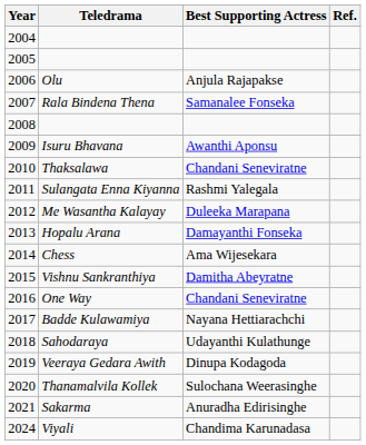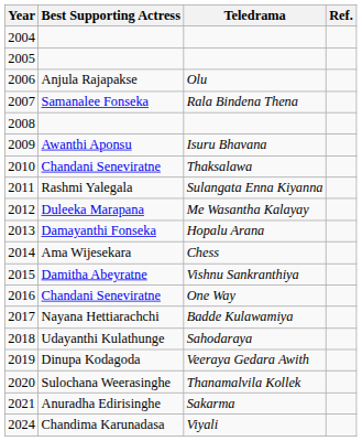 <table class="wikitable">
 <tr>
 <th>Year</th>
+<th>Best Supporting Actress</th>
 <th>Teledrama</th>
-<th>Best Supporting Actress</th>
 <th>Ref.</th>
 </tr>
 <tr>
 <td>2004</td>
 <td></td>
 <td></td>
 <td></td>
 </tr>
 <tr>
 <td>2005</td>
 <td></td>
 <td></td>
 <td></td>
 </tr>
 <tr>
 <td>2006</td>
+<td>Anjula Rajapakse</td>
 <td><em>Olu</em></td>
-<td>Anjula Rajapakse</td>
 <td></td>
 </tr>
 <tr>
 <td>2007</td>
+<td><a href='#'>Samanalee Fonseka</a></td>
 <td><em>Rala Bindena Thena</em></td>
-<td><a href='#'>Samanalee Fonseka</a></td>
 <td></td>
 </tr>
 <tr>
 <td>2008</td>
 <td></td>
 <td></td>
 <td></td>
 </tr>
 <tr>
 <td>2009</td>
+<td><a href='#'>Awanthi Aponsu </a></td>
 <td><em>Isuru Bhavana</em></td>
-<td><a href='#'>Awanthi Aponsu </a></td>
 <td></td>
 </tr>
 <tr>
 <td>2010</td>
+<td><a href='#'>Chandani Seneviratne</a></td>
 <td><em>Thaksalawa</em></td>
-<td><a href='#'>Chandani Seneviratne</a></td>
 <td></td>
 </tr>
 <tr>
 <td>2011</td>
+<td>Rashmi Yalegala</td>
 <td><em>Sulangata Enna Kiyanna</em></td>
-<td>Rashmi Yalegala</td>
 <td></td>
 </tr>
 <tr>
 <td>2012</td>
+<td><a href='#'>Duleeka Marapana</a></td>
 <td><em>Me Wasantha Kalayay</em></td>
-<td><a href='#'>Duleeka Marapana</a></td>
 <td></td>
 </tr>
 <tr>
 <td>2013</td>
+<td><a href='#'>Damayanthi Fonseka</a></td>
 <td><em>Hopalu Arana</em></td>
-<td><a href='#'>Damayanthi Fonseka</a></td>
 <td></td>
 </tr>
 <tr>
 <td>2014</td>
+<td>Ama Wijesekara</td>
 <td><em>Chess</em></td>
-<td>Ama Wijesekara</td>
 <td></td>
 </tr>
 <tr>
 <td>2015</td>
+<td><a href='#'>Damitha Abeyratne</a></td>
 <td><em>Vishnu Sankranthiya</em></td>
-<td><a href='#'>Damitha Abeyratne</a></td>
 <td></td>
 </tr>
 <tr>
 <td>2016</td>
+<td><a href='#'>Chandani Seneviratne</a></td>
 <td><em>One Way</em></td>
-<td><a href='#'>Chandani Seneviratne</a></td>
 <td></td>
 </tr>
 <tr>
 <td>2017</td>
+<td>Nayana Hettiarachchi</td>
 <td><em>Badde Kulawamiya</em></td>
-<td>Nayana Hettiarachchi</td>
 <td></td>
 </tr>
 <tr>
 <td>2018</td>
+<td>Udayanthi Kulathunge</td>
 <td><em>Sahodaraya</em></td>
-<td>Udayanthi Kulathunge</td>
 <td></td>
 </tr>
 <tr>
 <td>2019</td>
+<td>Dinupa Kodagoda</td>
 <td><em>Veeraya Gedara Awith</em></td>
-<td>Dinupa Kodagoda</td>
 <td></td>
 </tr>
 <tr>
 <td>2020</td>
+<td>Sulochana Weerasinghe</td>
 <td><em>Thanamalvila Kollek</em></td>
-<td>Sulochana Weerasinghe</td>
 <td></td>
 </tr>
 <tr>
 <td>2021</td>
+<td>Anuradha Edirisinghe</td>
 <td><em>Sakarma</em></td>
-<td>Anuradha Edirisinghe</td>
 <td></td>
 </tr>
 <tr>
 <td>2024</td>
+<td>Chandima Karunadasa</td>
 <td><em>Viyali</em></td>
-<td>Chandima Karunadasa</td>
 <td></td>
 </tr>
 </table>
